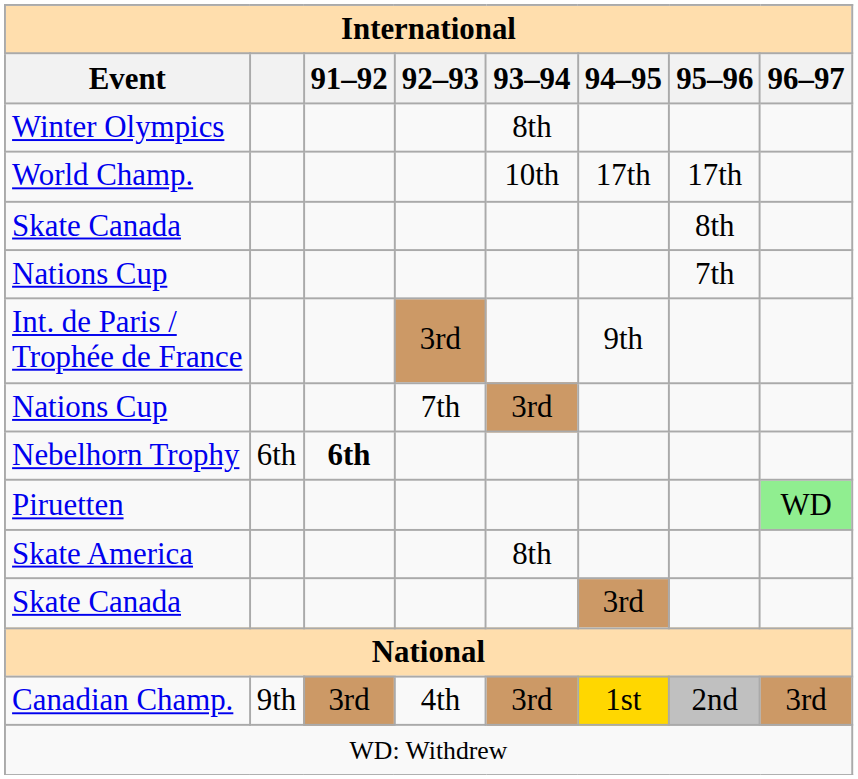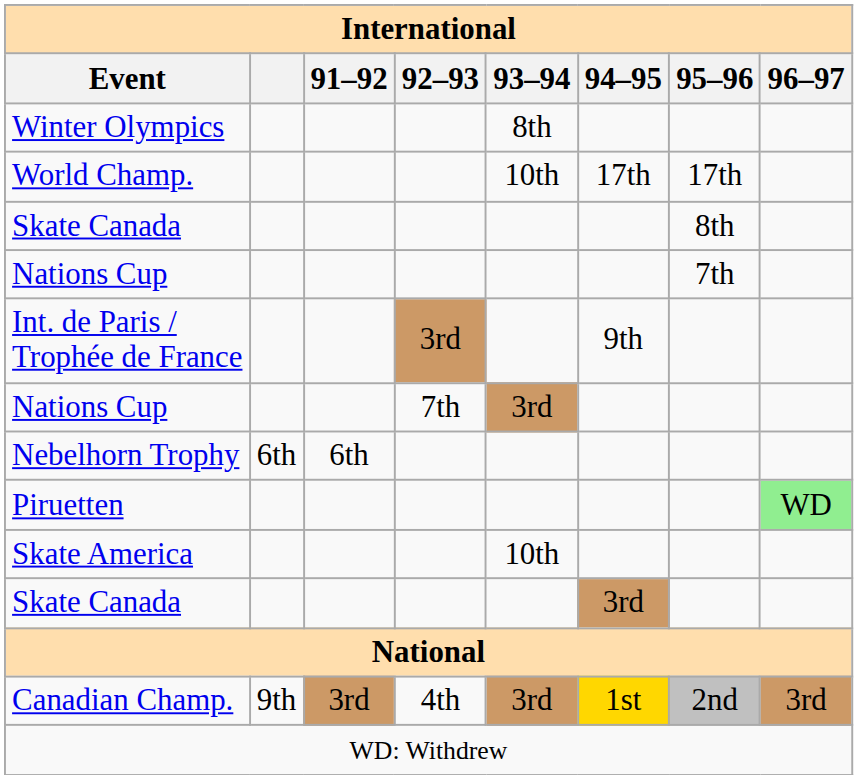 <table class="wikitable" style="text-align:center">
 <tr>
 <th style="background-color: #ffdead; " colspan=8 align=center>International</th>
 </tr>
 <tr>
 <th>Event</th>
 <th></th>
 <th>91–92</th>
 <th>92–93</th>
 <th>93–94</th>
 <th>94–95</th>
 <th>95–96</th>
 <th>96–97</th>
 </tr>
 <tr>
 <td align=left><a href='#'>Winter Olympics</a></td>
 <td></td>
 <td></td>
 <td></td>
 <td>8th</td>
 <td></td>
 <td></td>
 <td></td>
 </tr>
 <tr>
 <td align=left><a href='#'>World Champ.</a></td>
 <td></td>
 <td></td>
 <td></td>
 <td>10th</td>
 <td>17th</td>
 <td>17th</td>
 <td></td>
 </tr>
 <tr>
 <td align=left> <a href='#'>Skate Canada</a></td>
 <td></td>
 <td></td>
 <td></td>
 <td></td>
 <td></td>
 <td>8th</td>
 <td></td>
 </tr>
 <tr>
 <td align=left> <a href='#'>Nations Cup</a></td>
 <td></td>
 <td></td>
 <td></td>
 <td></td>
 <td></td>
 <td>7th</td>
 <td></td>
 </tr>
 <tr>
 <td align=left><a href='#'>Int. de Paris / <br>Trophée de France</a></td>
 <td></td>
 <td></td>
 <td bgcolor=cc9966>3rd</td>
 <td></td>
 <td>9th</td>
 <td></td>
 <td></td>
 </tr>
 <tr>
 <td align=left><a href='#'>Nations Cup</a></td>
 <td></td>
 <td></td>
 <td>7th</td>
 <td bgcolor=cc9966>3rd</td>
 <td></td>
 <td></td>
 <td></td>
 </tr>
 <tr>
 <td align=left><a href='#'>Nebelhorn Trophy</a></td>
 <td>6th</td>
-<td><strong>6th</strong></td>
+<td>6th</td>
 <td></td>
 <td></td>
 <td></td>
 <td></td>
 <td></td>
 </tr>
 <tr>
 <td align=left><a href='#'>Piruetten</a></td>
 <td></td>
 <td></td>
 <td></td>
 <td></td>
 <td></td>
 <td></td>
 <td style="background: lightgreen;">WD</td>
 </tr>
 <tr>
 <td align=left><a href='#'>Skate America</a></td>
 <td></td>
 <td></td>
 <td></td>
-<td>8th</td>
+<td>10th</td>
 <td></td>
 <td></td>
 <td></td>
 </tr>
 <tr>
 <td align=left><a href='#'>Skate Canada</a></td>
 <td></td>
 <td></td>
 <td></td>
 <td></td>
 <td bgcolor=cc9966>3rd</td>
 <td></td>
 <td></td>
 </tr>
 <tr>
 <th style="background-color: #ffdead; " colspan=8 align=center>National</th>
 </tr>
 <tr>
 <td align=left><a href='#'>Canadian Champ.</a></td>
 <td>9th</td>
 <td bgcolor=cc9966>3rd</td>
 <td>4th</td>
 <td bgcolor=cc9966>3rd</td>
 <td bgcolor=gold>1st</td>
 <td bgcolor=silver>2nd</td>
 <td bgcolor=cc9966>3rd</td>
 </tr>
 <tr>
 <td colspan=8 align=center><small> WD: Withdrew </small></td>
 </tr>
 </table>
